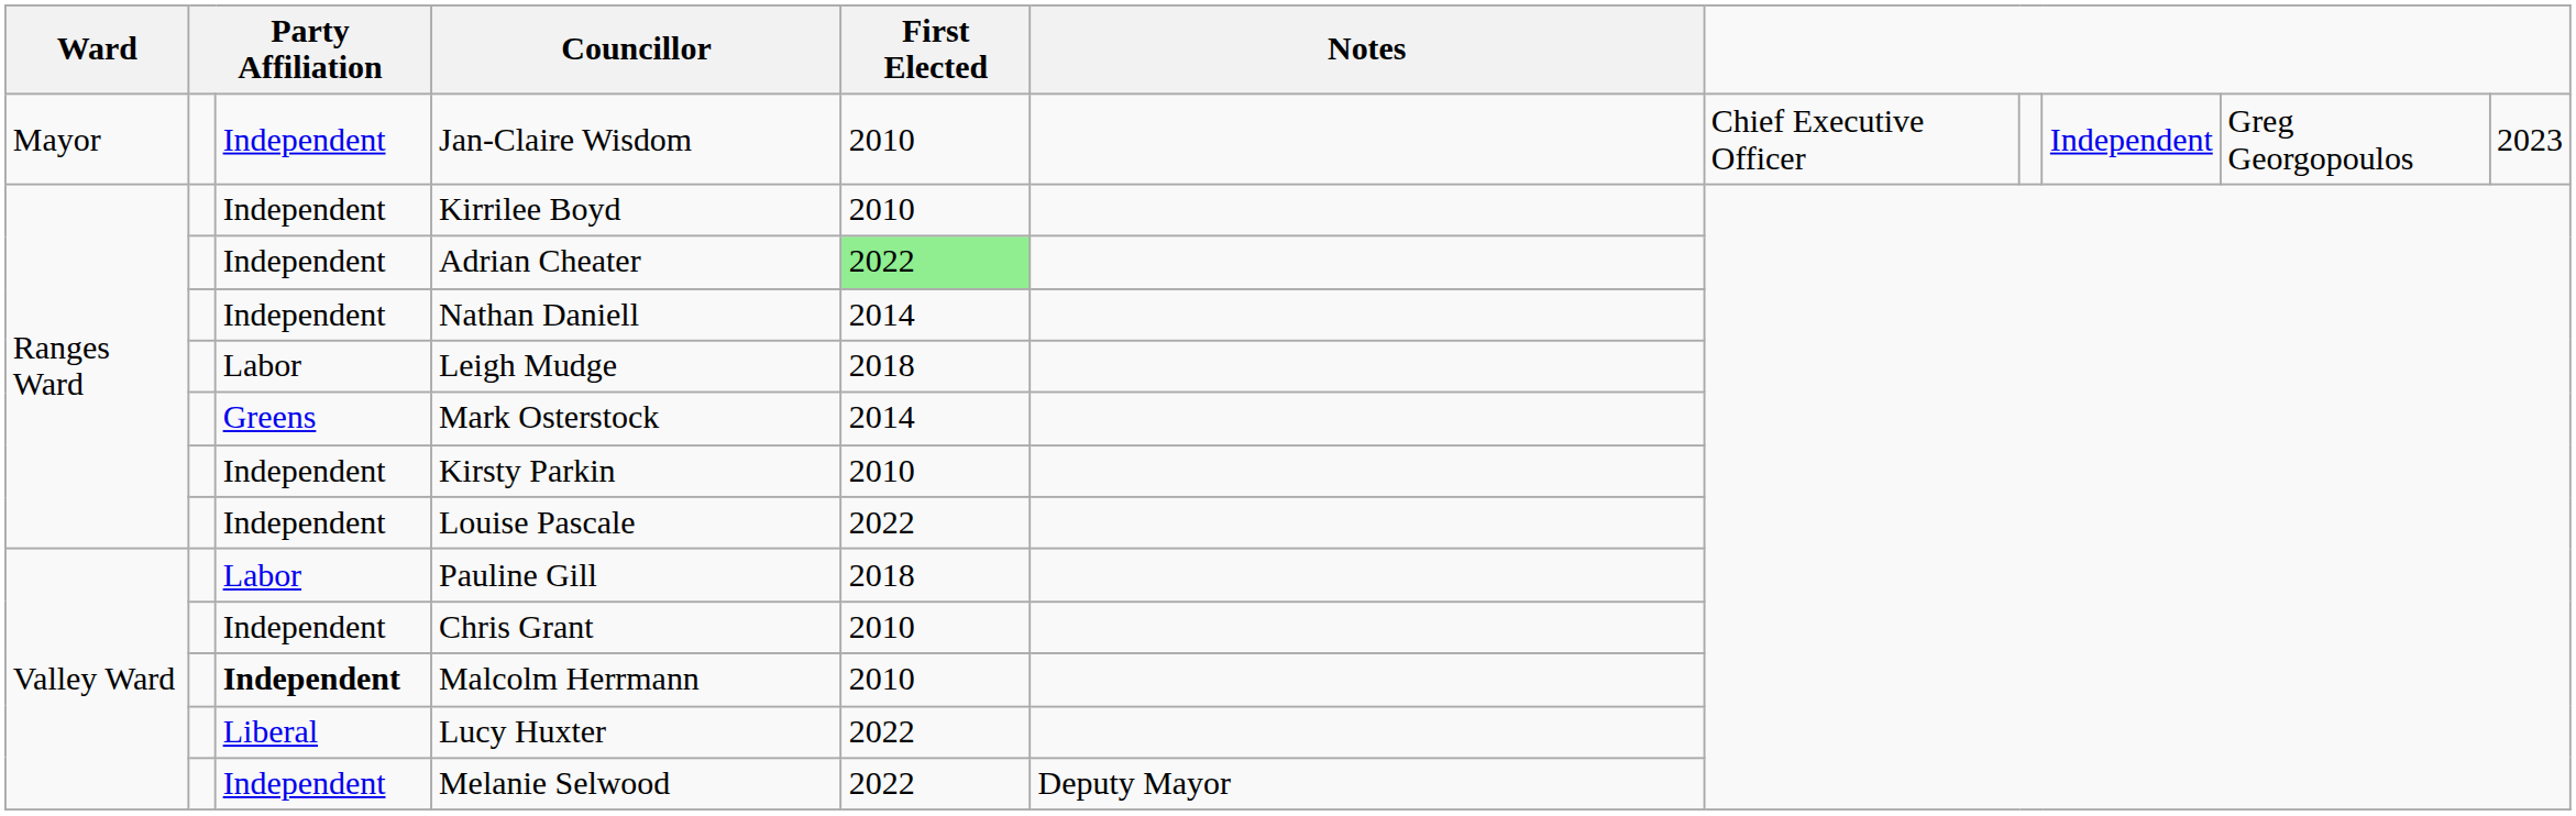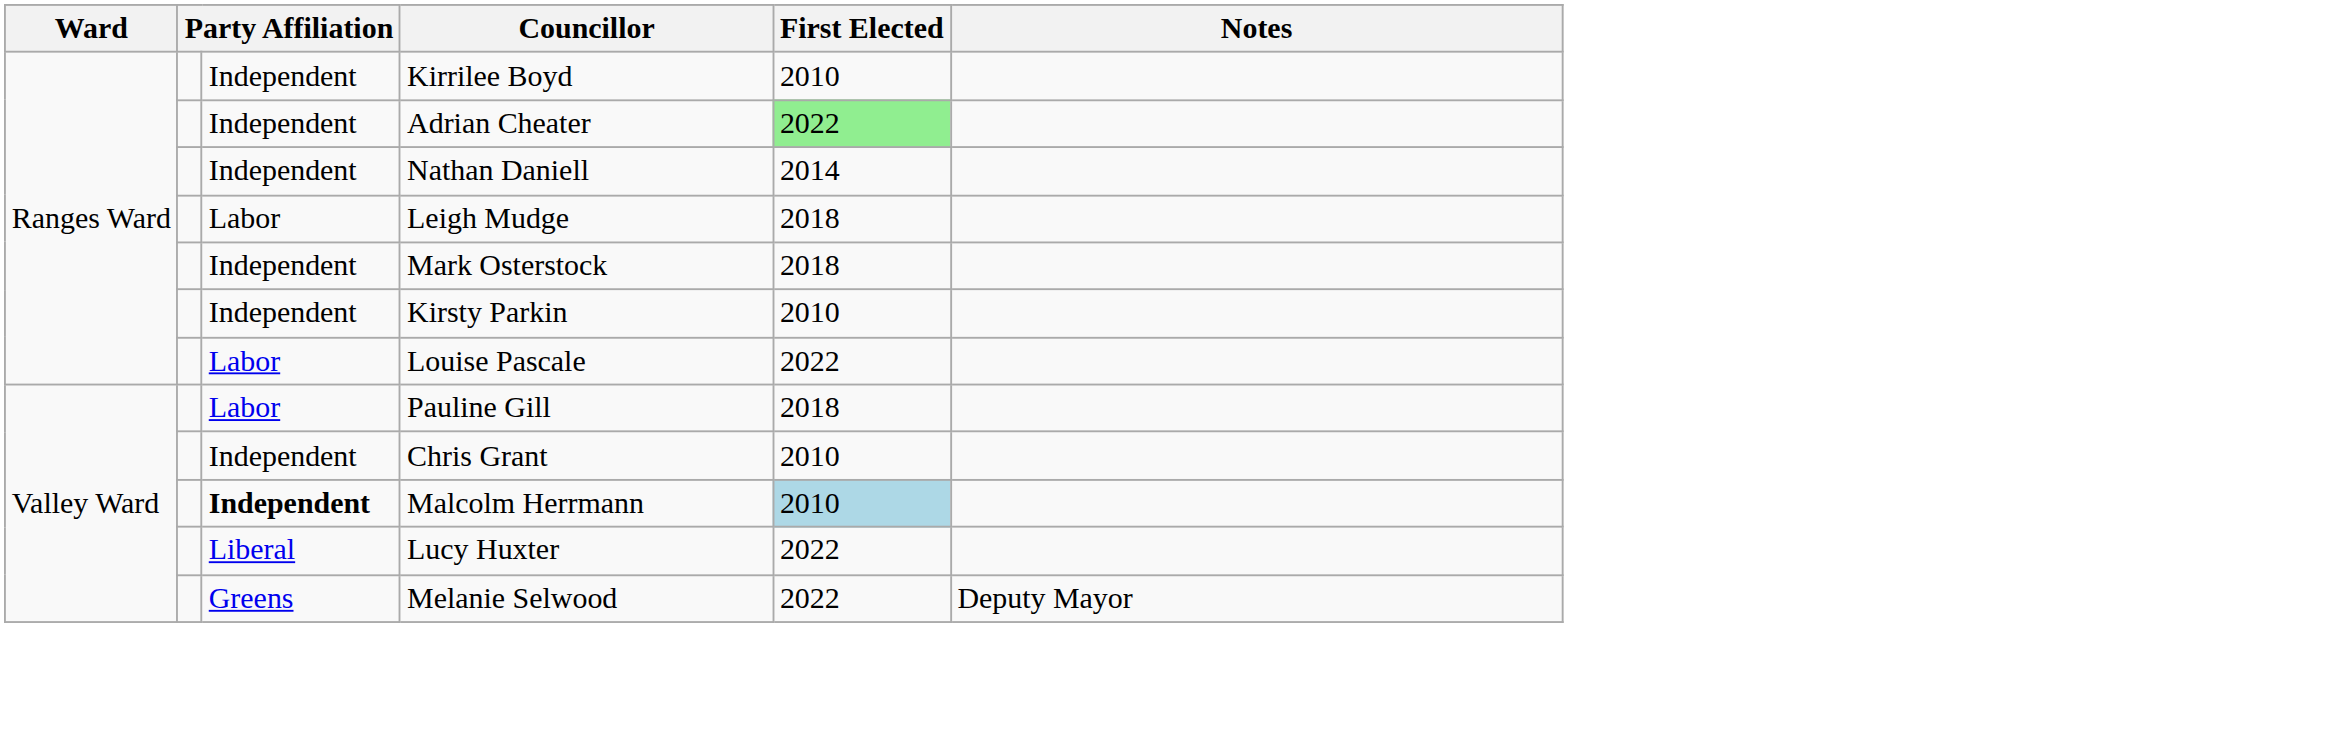 <table class="wikitable">
 <tr>
 <th>Ward</th>
 <th colspan="2">Party Affiliation</th>
 <th style=width:12em>Councillor</th>
 <th>First Elected</th>
 <th style=width:20em>Notes</th>
-</tr>
-<tr>
-<td>Mayor</td>
-<td> </td>
-<td><a href='#'>Independent</a></td>
-<td>Jan-Claire Wisdom</td>
-<td>2010</td>
-<td></td>
-<td>Chief Executive Officer</td>
-<td> </td>
-<td><a href='#'>Independent</a></td>
-<td>Greg Georgopoulos</td>
-<td>2023</td>
 </tr>
 <tr>
 <td rowspan="7">Ranges Ward</td>
 <td> </td>
 <td>Independent</td>
 <td>Kirrilee Boyd</td>
 <td>2010</td>
 <td></td>
 </tr>
 <tr>
 <td> </td>
 <td>Independent</td>
 <td>Adrian Cheater</td>
 <td style="background: lightgreen;">2022</td>
 <td></td>
 </tr>
 <tr>
 <td> </td>
 <td>Independent</td>
 <td>Nathan Daniell</td>
 <td>2014</td>
 <td></td>
 </tr>
 <tr>
 <td> </td>
 <td>Labor</td>
 <td>Leigh Mudge</td>
 <td>2018</td>
 <td></td>
 </tr>
 <tr>
 <td> </td>
-<td><a href='#'>Greens</a></td>
+<td>Independent</td>
 <td>Mark Osterstock</td>
-<td>2014</td>
+<td>2018</td>
 <td></td>
 </tr>
 <tr>
 <td> </td>
 <td>Independent</td>
 <td>Kirsty Parkin</td>
 <td>2010</td>
 <td></td>
 </tr>
 <tr>
 <td> </td>
-<td>Independent</td>
+<td><a href='#'>Labor</a></td>
 <td>Louise Pascale</td>
 <td>2022</td>
 <td></td>
 </tr>
 <tr>
 <td rowspan="5">Valley Ward</td>
 <td> </td>
 <td><a href='#'>Labor</a></td>
 <td>Pauline Gill</td>
 <td>2018</td>
 <td></td>
 </tr>
 <tr>
 <td> </td>
 <td>Independent</td>
 <td>Chris Grant</td>
 <td>2010</td>
 <td></td>
 </tr>
 <tr>
 <td> </td>
 <td><strong>Independent</strong></td>
 <td>Malcolm Herrmann</td>
-<td>2010</td>
+<td style="background: lightblue;">2010</td>
 <td></td>
 </tr>
 <tr>
 <td> </td>
 <td><a href='#'>Liberal</a></td>
 <td>Lucy Huxter</td>
 <td>2022</td>
 <td></td>
 </tr>
 <tr>
 <td> </td>
-<td><a href='#'>Independent</a></td>
+<td><a href='#'>Greens</a></td>
 <td>Melanie Selwood</td>
 <td>2022</td>
 <td>Deputy Mayor</td>
 </tr>
 </table>
